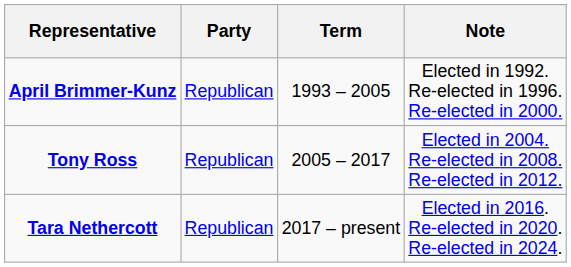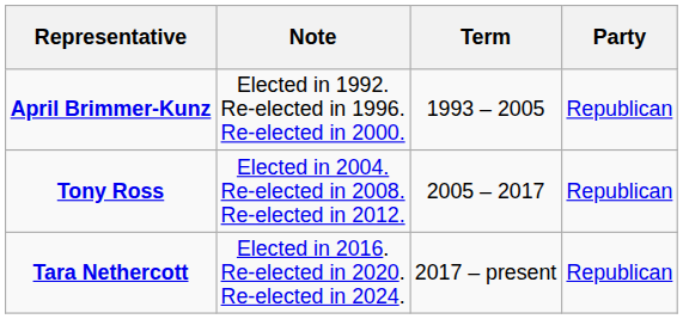 <table class=wikitable style="text-align:center">
 <tr style="height:3em">
 <th>Representative</th>
+<th>Note</th>
+<th>Term</th>
 <th>Party</th>
-<th>Term</th>
-<th>Note</th>
 </tr>
 <tr style="height:3em">
 <td><strong><a href='#'>April Brimmer-Kunz</a></strong></td>
+<td>Elected in 1992.<br>Re-elected in 1996.<br><a href='#'>Re-elected in 2000.</a></td>
+<td>1993 – 2005</td>
 <td><a href='#'>Republican</a></td>
-<td>1993 – 2005</td>
-<td>Elected in 1992.<br>Re-elected in 1996.<br><a href='#'>Re-elected in 2000.</a></td>
 </tr>
 <tr style="height:3em">
 <td><strong><a href='#'>Tony Ross</a></strong></td>
+<td><a href='#'>Elected in 2004.</a><br><a href='#'>Re-elected in 2008.</a><br><a href='#'>Re-elected in 2012.</a></td>
+<td>2005 – 2017</td>
 <td><a href='#'>Republican</a></td>
-<td>2005 – 2017</td>
-<td><a href='#'>Elected in 2004.</a><br><a href='#'>Re-elected in 2008.</a><br><a href='#'>Re-elected in 2012.</a></td>
 </tr>
 <tr style="height:3em">
 <td><strong><a href='#'>Tara Nethercott</a></strong></td>
+<td><a href='#'>Elected in 2016</a>.<br><a href='#'>Re-elected in 2020</a>.<br><a href='#'>Re-elected in 2024</a>.</td>
+<td>2017 – present</td>
 <td><a href='#'>Republican</a></td>
-<td>2017 – present</td>
-<td><a href='#'>Elected in 2016</a>.<br><a href='#'>Re-elected in 2020</a>.<br><a href='#'>Re-elected in 2024</a>.</td>
 </tr>
 </table>
